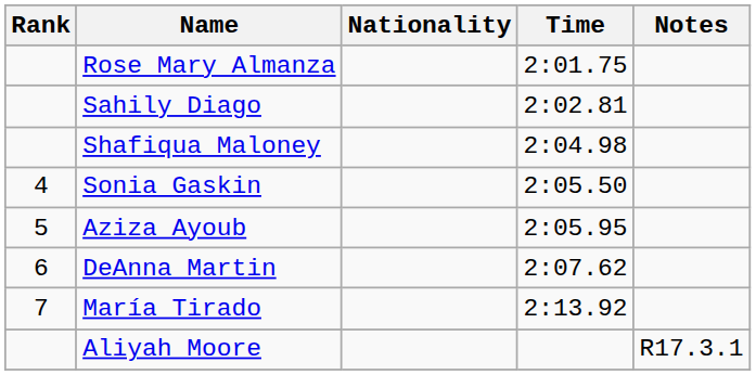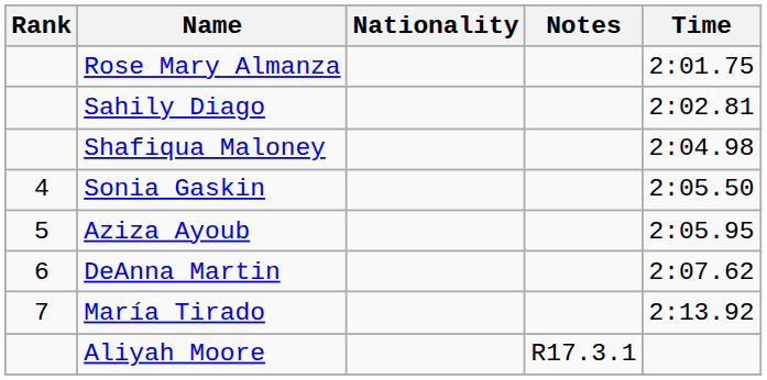 <table class="wikitable sortable" style="text-align:center">
 <tr>
 <th>Rank</th>
 <th>Name</th>
 <th>Nationality</th>
+<th>Notes</th>
 <th>Time</th>
-<th>Notes</th>
 </tr>
 <tr>
 <td></td>
 <td align=left><a href='#'>Rose Mary Almanza</a></td>
 <td align=left></td>
+<td></td>
 <td>2:01.75</td>
-<td></td>
 </tr>
 <tr>
 <td></td>
 <td align=left><a href='#'>Sahily Diago</a></td>
 <td align=left></td>
+<td></td>
 <td>2:02.81</td>
-<td></td>
 </tr>
 <tr>
 <td></td>
 <td align=left><a href='#'>Shafiqua Maloney</a></td>
 <td align=left></td>
+<td></td>
 <td>2:04.98</td>
-<td></td>
 </tr>
 <tr>
 <td>4</td>
 <td align=left><a href='#'>Sonia Gaskin</a></td>
 <td align=left></td>
+<td></td>
 <td>2:05.50</td>
-<td></td>
 </tr>
 <tr>
 <td>5</td>
 <td align=left><a href='#'>Aziza Ayoub</a></td>
 <td align=left></td>
+<td></td>
 <td>2:05.95</td>
-<td></td>
 </tr>
 <tr>
 <td>6</td>
 <td align=left><a href='#'>DeAnna Martin</a></td>
 <td align=left></td>
+<td></td>
 <td>2:07.62</td>
-<td></td>
 </tr>
 <tr>
 <td>7</td>
 <td align=left><a href='#'>María Tirado</a></td>
 <td align=left></td>
+<td></td>
 <td>2:13.92</td>
-<td></td>
 </tr>
 <tr>
 <td></td>
 <td align=left><a href='#'>Aliyah Moore</a></td>
 <td align=left></td>
+<td>R17.3.1</td>
 <td></td>
-<td>R17.3.1</td>
 </tr>
 </table>
